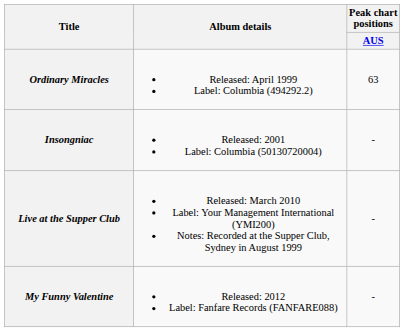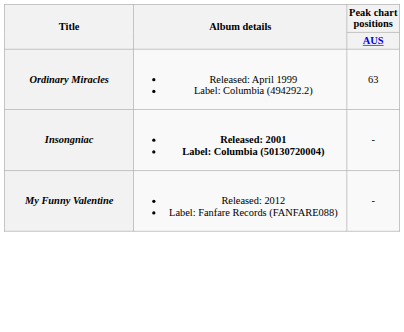 <table class="wikitable plainrowheaders" style="text-align:center;" border="1">
 <tr>
 <th scope="col" rowspan="2" style="width:12em;">Title</th>
 <th scope="col" rowspan="2" style="width:20em;">Album details</th>
 <th scope="col" colspan="1">Peak chart<br>positions</th>
 </tr>
 <tr>
 <th scope="col" style="text-align:center;"><a href='#'>AUS</a><br></th>
 </tr>
 <tr>
 <th scope="row"><em>Ordinary Miracles</em></th>
 <td><br><ul><li>Released: April 1999</li><li>Label: Columbia (494292.2)</li></ul></td>
 <td>63</td>
 </tr>
 <tr>
 <th scope="row"><em>Insongniac</em></th>
-<td><br><ul><li>Released: 2001</li><li>Label: Columbia (50130720004)</li></ul></td>
-<td>-</td>
-</tr>
-<tr>
-<th scope="row"><em>Live at the Supper Club</em></th>
-<td><br><ul><li>Released: March 2010</li><li>Label: Your Management International (YMI200)</li><li>Notes: Recorded at the Supper Club, Sydney in August 1999</li></ul></td>
+<td><strong><br><ul><li>Released: 2001</li><li>Label: Columbia (50130720004)</li></ul></strong></td>
 <td>-</td>
 </tr>
 <tr>
 <th scope="row"><em>My Funny Valentine</em></th>
 <td><br><ul><li>Released: 2012</li><li>Label: Fanfare Records (FANFARE088)</li></ul></td>
 <td>-</td>
 </tr>
 </table>
